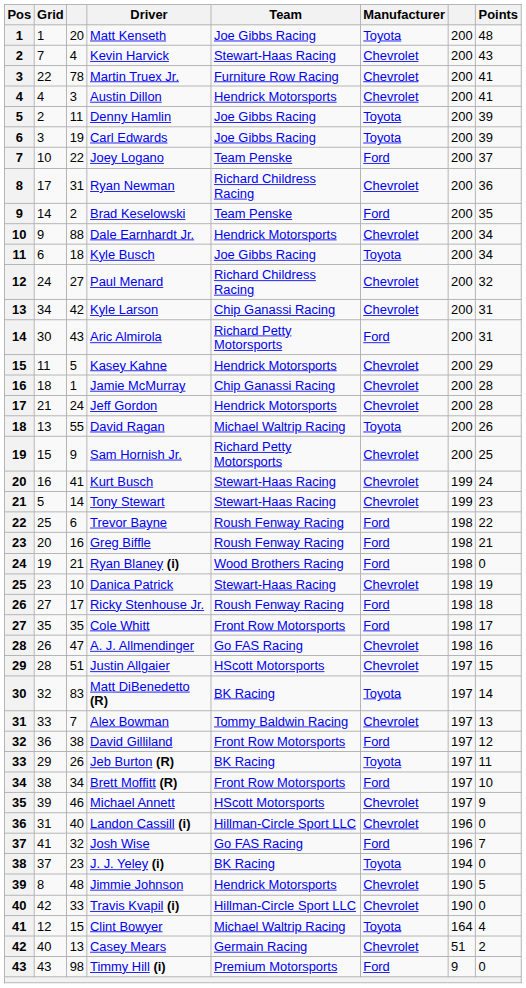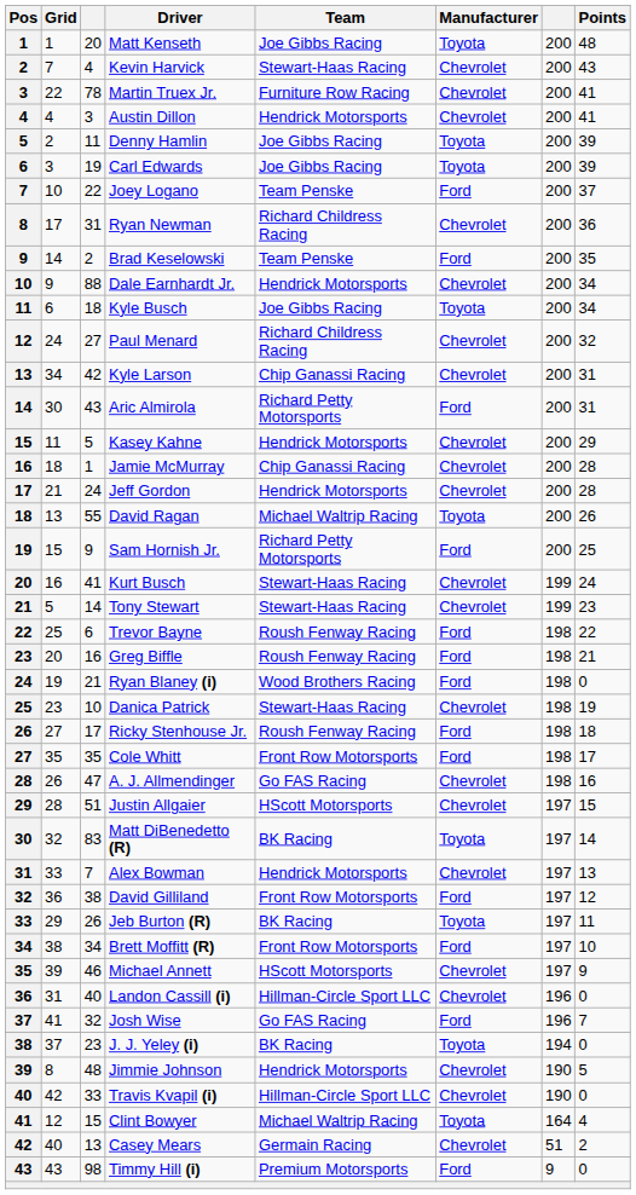 <table class="wikitable" style="font-size:95%">
 <tr>
 <th>Pos</th>
 <th>Grid</th>
 <th></th>
 <th>Driver</th>
 <th>Team</th>
 <th>Manufacturer</th>
 <th></th>
 <th>Points</th>
 </tr>
 <tr>
 <th>1</th>
 <td>1</td>
 <td>20</td>
 <td><a href='#'>Matt Kenseth</a></td>
 <td><a href='#'>Joe Gibbs Racing</a></td>
 <td><a href='#'>Toyota</a></td>
 <td>200</td>
 <td>48</td>
 </tr>
 <tr>
 <th>2</th>
 <td>7</td>
 <td>4</td>
 <td><a href='#'>Kevin Harvick</a></td>
 <td><a href='#'>Stewart-Haas Racing</a></td>
 <td><a href='#'>Chevrolet</a></td>
 <td>200</td>
 <td>43</td>
 </tr>
 <tr>
 <th>3</th>
 <td>22</td>
 <td>78</td>
 <td><a href='#'>Martin Truex Jr.</a></td>
 <td><a href='#'>Furniture Row Racing</a></td>
 <td><a href='#'>Chevrolet</a></td>
 <td>200</td>
 <td>41</td>
 </tr>
 <tr>
 <th>4</th>
 <td>4</td>
 <td>3</td>
 <td><a href='#'>Austin Dillon</a></td>
 <td><a href='#'>Hendrick Motorsports</a></td>
 <td><a href='#'>Chevrolet</a></td>
 <td>200</td>
 <td>41</td>
 </tr>
 <tr>
 <th>5</th>
 <td>2</td>
 <td>11</td>
 <td><a href='#'>Denny Hamlin</a></td>
 <td><a href='#'>Joe Gibbs Racing</a></td>
 <td><a href='#'>Toyota</a></td>
 <td>200</td>
 <td>39</td>
 </tr>
 <tr>
 <th>6</th>
 <td>3</td>
 <td>19</td>
 <td><a href='#'>Carl Edwards</a></td>
 <td><a href='#'>Joe Gibbs Racing</a></td>
 <td><a href='#'>Toyota</a></td>
 <td>200</td>
 <td>39</td>
 </tr>
 <tr>
 <th>7</th>
 <td>10</td>
 <td>22</td>
 <td><a href='#'>Joey Logano</a></td>
 <td><a href='#'>Team Penske</a></td>
 <td><a href='#'>Ford</a></td>
 <td>200</td>
 <td>37</td>
 </tr>
 <tr>
 <th>8</th>
 <td>17</td>
 <td>31</td>
 <td><a href='#'>Ryan Newman</a></td>
 <td><a href='#'>Richard Childress Racing</a></td>
 <td><a href='#'>Chevrolet</a></td>
 <td>200</td>
 <td>36</td>
 </tr>
 <tr>
 <th>9</th>
 <td>14</td>
 <td>2</td>
 <td><a href='#'>Brad Keselowski</a></td>
 <td><a href='#'>Team Penske</a></td>
 <td><a href='#'>Ford</a></td>
 <td>200</td>
 <td>35</td>
 </tr>
 <tr>
 <th>10</th>
 <td>9</td>
 <td>88</td>
 <td><a href='#'>Dale Earnhardt Jr.</a></td>
 <td><a href='#'>Hendrick Motorsports</a></td>
 <td><a href='#'>Chevrolet</a></td>
 <td>200</td>
 <td>34</td>
 </tr>
 <tr>
 <th>11</th>
 <td>6</td>
 <td>18</td>
 <td><a href='#'>Kyle Busch</a></td>
 <td><a href='#'>Joe Gibbs Racing</a></td>
 <td><a href='#'>Toyota</a></td>
 <td>200</td>
 <td>34</td>
 </tr>
 <tr>
 <th>12</th>
 <td>24</td>
 <td>27</td>
 <td><a href='#'>Paul Menard</a></td>
 <td><a href='#'>Richard Childress Racing</a></td>
 <td><a href='#'>Chevrolet</a></td>
 <td>200</td>
 <td>32</td>
 </tr>
 <tr>
 <th>13</th>
 <td>34</td>
 <td>42</td>
 <td><a href='#'>Kyle Larson</a></td>
 <td><a href='#'>Chip Ganassi Racing</a></td>
 <td><a href='#'>Chevrolet</a></td>
 <td>200</td>
 <td>31</td>
 </tr>
 <tr>
 <th>14</th>
 <td>30</td>
 <td>43</td>
 <td><a href='#'>Aric Almirola</a></td>
 <td><a href='#'>Richard Petty Motorsports</a></td>
 <td><a href='#'>Ford</a></td>
 <td>200</td>
 <td>31</td>
 </tr>
 <tr>
 <th>15</th>
 <td>11</td>
 <td>5</td>
 <td><a href='#'>Kasey Kahne</a></td>
 <td><a href='#'>Hendrick Motorsports</a></td>
 <td><a href='#'>Chevrolet</a></td>
 <td>200</td>
 <td>29</td>
 </tr>
 <tr>
 <th>16</th>
 <td>18</td>
 <td>1</td>
 <td><a href='#'>Jamie McMurray</a></td>
 <td><a href='#'>Chip Ganassi Racing</a></td>
 <td><a href='#'>Chevrolet</a></td>
 <td>200</td>
 <td>28</td>
 </tr>
 <tr>
 <th>17</th>
 <td>21</td>
 <td>24</td>
 <td><a href='#'>Jeff Gordon</a></td>
 <td><a href='#'>Hendrick Motorsports</a></td>
 <td><a href='#'>Chevrolet</a></td>
 <td>200</td>
 <td>28</td>
 </tr>
 <tr>
 <th>18</th>
 <td>13</td>
 <td>55</td>
 <td><a href='#'>David Ragan</a></td>
 <td><a href='#'>Michael Waltrip Racing</a></td>
 <td><a href='#'>Toyota</a></td>
 <td>200</td>
 <td>26</td>
 </tr>
 <tr>
 <th>19</th>
 <td>15</td>
 <td>9</td>
 <td><a href='#'>Sam Hornish Jr.</a></td>
 <td><a href='#'>Richard Petty Motorsports</a></td>
-<td><a href='#'>Chevrolet</a></td>
+<td><a href='#'>Ford</a></td>
 <td>200</td>
 <td>25</td>
 </tr>
 <tr>
 <th>20</th>
 <td>16</td>
 <td>41</td>
 <td><a href='#'>Kurt Busch</a></td>
 <td><a href='#'>Stewart-Haas Racing</a></td>
 <td><a href='#'>Chevrolet</a></td>
 <td>199</td>
 <td>24</td>
 </tr>
 <tr>
 <th>21</th>
 <td>5</td>
 <td>14</td>
 <td><a href='#'>Tony Stewart</a></td>
 <td><a href='#'>Stewart-Haas Racing</a></td>
 <td><a href='#'>Chevrolet</a></td>
 <td>199</td>
 <td>23</td>
 </tr>
 <tr>
 <th>22</th>
 <td>25</td>
 <td>6</td>
 <td><a href='#'>Trevor Bayne</a></td>
 <td><a href='#'>Roush Fenway Racing</a></td>
 <td><a href='#'>Ford</a></td>
 <td>198</td>
 <td>22</td>
 </tr>
 <tr>
 <th>23</th>
 <td>20</td>
 <td>16</td>
 <td><a href='#'>Greg Biffle</a></td>
 <td><a href='#'>Roush Fenway Racing</a></td>
 <td><a href='#'>Ford</a></td>
 <td>198</td>
 <td>21</td>
 </tr>
 <tr>
 <th>24</th>
 <td>19</td>
 <td>21</td>
 <td><a href='#'>Ryan Blaney</a> <strong>(i)</strong></td>
 <td><a href='#'>Wood Brothers Racing</a></td>
 <td><a href='#'>Ford</a></td>
 <td>198</td>
 <td>0</td>
 </tr>
 <tr>
 <th>25</th>
 <td>23</td>
 <td>10</td>
 <td><a href='#'>Danica Patrick</a></td>
 <td><a href='#'>Stewart-Haas Racing</a></td>
 <td><a href='#'>Chevrolet</a></td>
 <td>198</td>
 <td>19</td>
 </tr>
 <tr>
 <th>26</th>
 <td>27</td>
 <td>17</td>
 <td><a href='#'>Ricky Stenhouse Jr.</a></td>
 <td><a href='#'>Roush Fenway Racing</a></td>
 <td><a href='#'>Ford</a></td>
 <td>198</td>
 <td>18</td>
 </tr>
 <tr>
 <th>27</th>
 <td>35</td>
 <td>35</td>
 <td><a href='#'>Cole Whitt</a></td>
 <td><a href='#'>Front Row Motorsports</a></td>
 <td><a href='#'>Ford</a></td>
 <td>198</td>
 <td>17</td>
 </tr>
 <tr>
 <th>28</th>
 <td>26</td>
 <td>47</td>
 <td><a href='#'>A. J. Allmendinger</a></td>
 <td><a href='#'>Go FAS Racing</a></td>
 <td><a href='#'>Chevrolet</a></td>
 <td>198</td>
 <td>16</td>
 </tr>
 <tr>
 <th>29</th>
 <td>28</td>
 <td>51</td>
 <td><a href='#'>Justin Allgaier</a></td>
 <td><a href='#'>HScott Motorsports</a></td>
 <td><a href='#'>Chevrolet</a></td>
 <td>197</td>
 <td>15</td>
 </tr>
 <tr>
 <th>30</th>
 <td>32</td>
 <td>83</td>
 <td><a href='#'>Matt DiBenedetto</a> <strong>(R)</strong></td>
 <td><a href='#'>BK Racing</a></td>
 <td><a href='#'>Toyota</a></td>
 <td>197</td>
 <td>14</td>
 </tr>
 <tr>
 <th>31</th>
 <td>33</td>
 <td>7</td>
 <td><a href='#'>Alex Bowman</a></td>
-<td><a href='#'>Tommy Baldwin Racing</a></td>
+<td><a href='#'>Hendrick Motorsports</a></td>
 <td><a href='#'>Chevrolet</a></td>
 <td>197</td>
 <td>13</td>
 </tr>
 <tr>
 <th>32</th>
 <td>36</td>
 <td>38</td>
 <td><a href='#'>David Gilliland</a></td>
 <td><a href='#'>Front Row Motorsports</a></td>
 <td><a href='#'>Ford</a></td>
 <td>197</td>
 <td>12</td>
 </tr>
 <tr>
 <th>33</th>
 <td>29</td>
 <td>26</td>
 <td><a href='#'>Jeb Burton</a> <strong>(R)</strong></td>
 <td><a href='#'>BK Racing</a></td>
 <td><a href='#'>Toyota</a></td>
 <td>197</td>
 <td>11</td>
 </tr>
 <tr>
 <th>34</th>
 <td>38</td>
 <td>34</td>
 <td><a href='#'>Brett Moffitt</a> <strong>(R)</strong></td>
 <td><a href='#'>Front Row Motorsports</a></td>
 <td><a href='#'>Ford</a></td>
 <td>197</td>
 <td>10</td>
 </tr>
 <tr>
 <th>35</th>
 <td>39</td>
 <td>46</td>
 <td><a href='#'>Michael Annett</a></td>
 <td><a href='#'>HScott Motorsports</a></td>
 <td><a href='#'>Chevrolet</a></td>
 <td>197</td>
 <td>9</td>
 </tr>
 <tr>
 <th>36</th>
 <td>31</td>
 <td>40</td>
 <td><a href='#'>Landon Cassill</a> <strong>(i)</strong></td>
 <td><a href='#'>Hillman-Circle Sport LLC</a></td>
 <td><a href='#'>Chevrolet</a></td>
 <td>196</td>
 <td>0</td>
 </tr>
 <tr>
 <th>37</th>
 <td>41</td>
 <td>32</td>
 <td><a href='#'>Josh Wise</a></td>
 <td><a href='#'>Go FAS Racing</a></td>
 <td><a href='#'>Ford</a></td>
 <td>196</td>
 <td>7</td>
 </tr>
 <tr>
 <th>38</th>
 <td>37</td>
 <td>23</td>
 <td><a href='#'>J. J. Yeley</a> <strong>(i)</strong></td>
 <td><a href='#'>BK Racing</a></td>
 <td><a href='#'>Toyota</a></td>
 <td>194</td>
 <td>0</td>
 </tr>
 <tr>
 <th>39</th>
 <td>8</td>
 <td>48</td>
 <td><a href='#'>Jimmie Johnson</a></td>
 <td><a href='#'>Hendrick Motorsports</a></td>
 <td><a href='#'>Chevrolet</a></td>
 <td>190</td>
 <td>5</td>
 </tr>
 <tr>
 <th>40</th>
 <td>42</td>
 <td>33</td>
 <td><a href='#'>Travis Kvapil</a> <strong>(i)</strong></td>
 <td><a href='#'>Hillman-Circle Sport LLC</a></td>
 <td><a href='#'>Chevrolet</a></td>
 <td>190</td>
 <td>0</td>
 </tr>
 <tr>
 <th>41</th>
 <td>12</td>
 <td>15</td>
 <td><a href='#'>Clint Bowyer</a></td>
 <td><a href='#'>Michael Waltrip Racing</a></td>
 <td><a href='#'>Toyota</a></td>
 <td>164</td>
 <td>4</td>
 </tr>
 <tr>
 <th>42</th>
 <td>40</td>
 <td>13</td>
 <td><a href='#'>Casey Mears</a></td>
 <td><a href='#'>Germain Racing</a></td>
 <td><a href='#'>Chevrolet</a></td>
 <td>51</td>
 <td>2</td>
 </tr>
 <tr>
 <th>43</th>
 <td>43</td>
 <td>98</td>
 <td><a href='#'>Timmy Hill</a> <strong>(i)</strong></td>
 <td><a href='#'>Premium Motorsports</a></td>
 <td><a href='#'>Ford</a></td>
 <td>9</td>
 <td>0</td>
 </tr>
 <tr>
 <th colspan="8"></th>
 </tr>
 </table>
